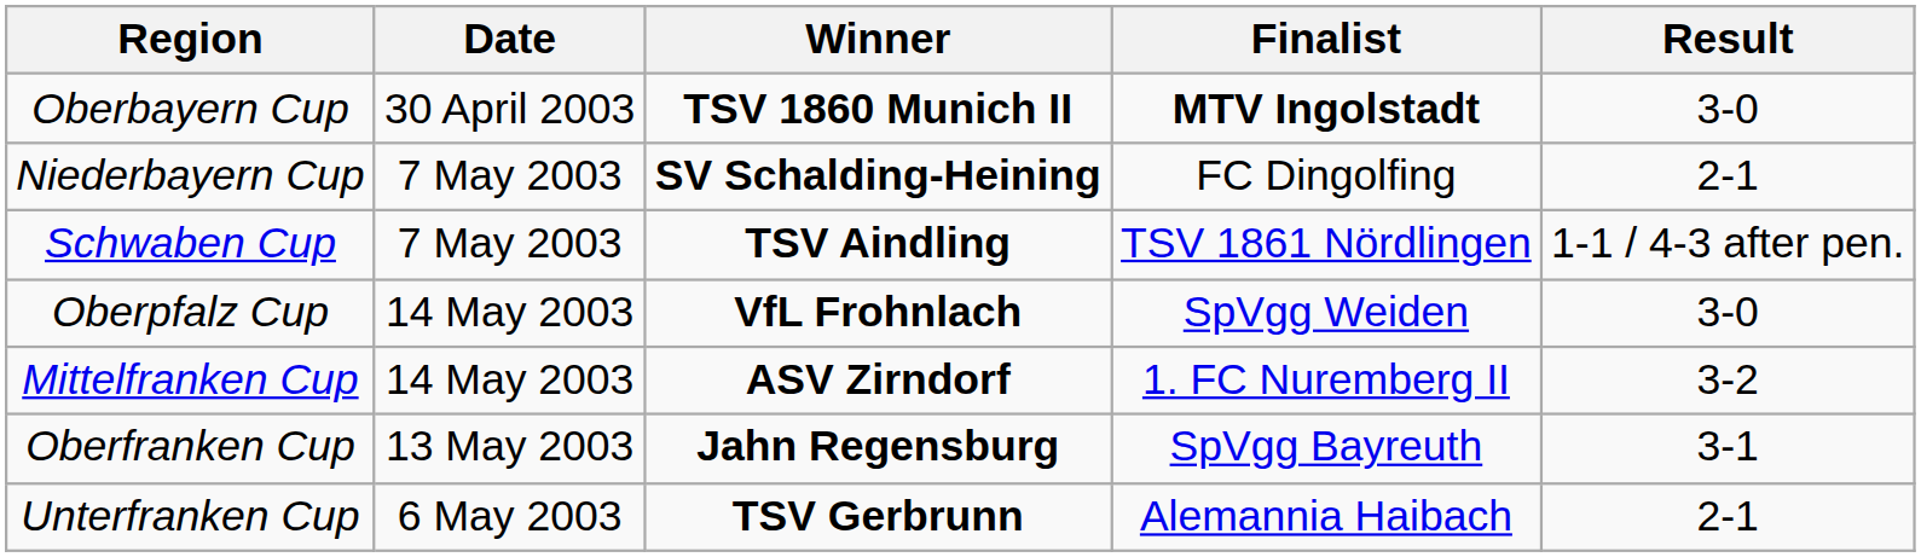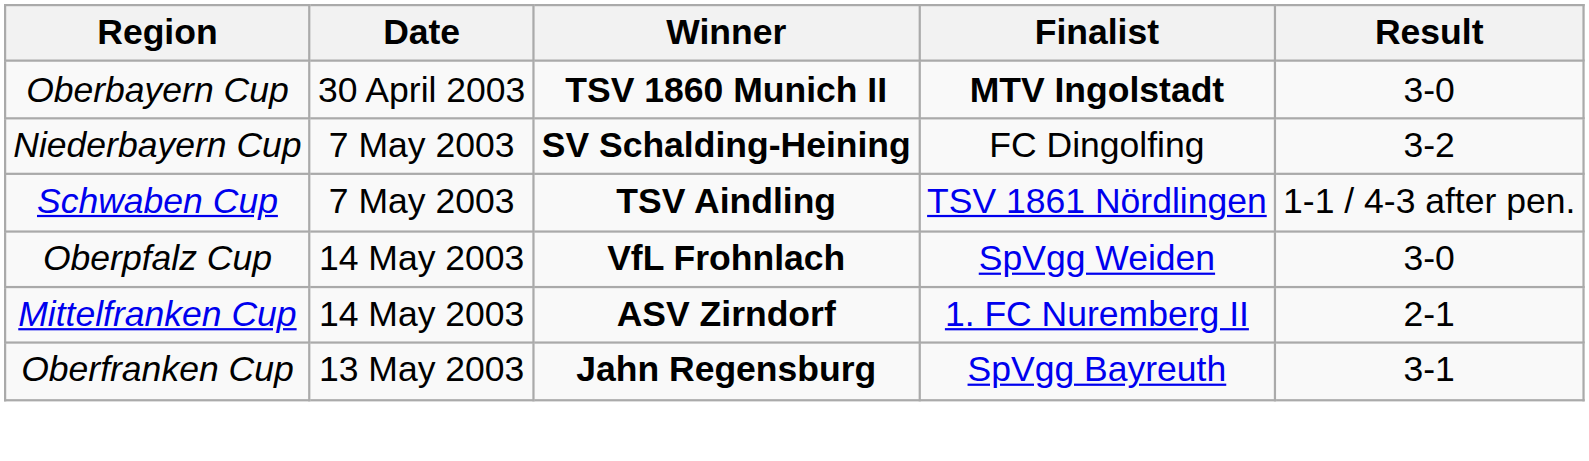 <table class="wikitable">
 <tr>
 <th>Region</th>
 <th>Date</th>
 <th>Winner</th>
 <th>Finalist</th>
 <th>Result</th>
 </tr>
 <tr align="center">
 <td><em>Oberbayern Cup</em></td>
 <td>30 April 2003</td>
 <td><strong>TSV 1860 Munich II</strong></td>
 <td><strong>MTV Ingolstadt</strong></td>
 <td>3-0</td>
 </tr>
 <tr align="center">
 <td><em>Niederbayern Cup</em></td>
 <td>7 May 2003</td>
 <td><strong>SV Schalding-Heining</strong></td>
 <td>FC Dingolfing</td>
-<td>2-1</td>
+<td>3-2</td>
 </tr>
 <tr align="center">
 <td><em><a href='#'>Schwaben Cup</a></em></td>
 <td>7 May 2003</td>
 <td><strong>TSV Aindling</strong></td>
 <td><a href='#'>TSV 1861 Nördlingen</a></td>
 <td>1-1 / 4-3 after pen.</td>
 </tr>
 <tr align="center">
 <td><em>Oberpfalz Cup</em></td>
 <td>14 May 2003</td>
 <td><strong>VfL Frohnlach</strong></td>
 <td><a href='#'>SpVgg Weiden</a></td>
 <td>3-0</td>
 </tr>
 <tr align="center">
 <td><em><a href='#'>Mittelfranken Cup</a></em></td>
 <td>14 May 2003</td>
 <td><strong>ASV Zirndorf</strong></td>
 <td><a href='#'>1. FC Nuremberg II</a></td>
-<td>3-2</td>
+<td>2-1</td>
 </tr>
 <tr align="center">
 <td><em>Oberfranken Cup</em></td>
 <td>13 May 2003</td>
 <td><strong>Jahn Regensburg</strong></td>
 <td><a href='#'>SpVgg Bayreuth</a></td>
 <td>3-1</td>
 </tr>
-<tr align="center">
-<td><em>Unterfranken Cup</em></td>
-<td>6 May 2003</td>
-<td><strong>TSV Gerbrunn</strong></td>
-<td><a href='#'>Alemannia Haibach</a></td>
-<td>2-1</td>
-</tr>
 </table>
